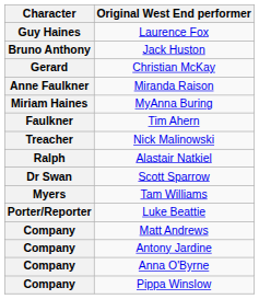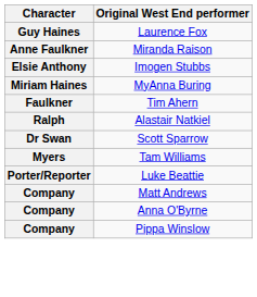 <table class="wikitable">
 <tr>
 <th scope="col">Character</th>
 <th scope="col" class="unsortable">Original West End performer</th>
 </tr>
 <tr>
 <th scope="row">Guy Haines</th>
 <td align="center" colspan="1"><a href='#'>Laurence Fox</a></td>
 </tr>
 <tr>
-<th scope="row">Bruno Anthony</th>
-<td align="center" colspan="1"><a href='#'>Jack Huston</a></td>
+<th scope="row">Anne Faulkner</th>
+<td align="center" colspan="1"><a href='#'>Miranda Raison</a></td>
 </tr>
 <tr>
-<th scope="row">Gerard</th>
-<td align="center" colspan="1"><a href='#'>Christian McKay</a></td>
-</tr>
-<tr>
-<th scope="row">Anne Faulkner</th>
-<td align="center" colspan="1"><a href='#'>Miranda Raison</a></td>
+<th scope="row">Elsie Anthony</th>
+<td align="center" colspan="1"><a href='#'>Imogen Stubbs</a></td>
 </tr>
 <tr>
 <th scope="row">Miriam Haines</th>
 <td align="center" colspan="1"><a href='#'>MyAnna Buring</a></td>
 </tr>
 <tr>
 <th scope="row">Faulkner</th>
 <td align="center" colspan="1"><a href='#'>Tim Ahern</a></td>
-</tr>
-<tr>
-<th scope="row">Treacher</th>
-<td align="center" colspan="1"><a href='#'>Nick Malinowski</a></td>
 </tr>
 <tr>
 <th scope="row">Ralph</th>
 <td align="center" colspan="1"><a href='#'>Alastair Natkiel</a></td>
 </tr>
 <tr>
 <th scope="row">Dr Swan</th>
 <td align="center" colspan="1"><a href='#'>Scott Sparrow</a></td>
 </tr>
 <tr>
 <th scope="row">Myers</th>
 <td align="center" colspan="1"><a href='#'>Tam Williams</a></td>
 </tr>
 <tr>
 <th scope="row">Porter/Reporter</th>
 <td align="center" colspan="1"><a href='#'>Luke Beattie</a></td>
 </tr>
 <tr>
 <th scope="row">Company</th>
 <td align="center" colspan="1"><a href='#'>Matt Andrews</a></td>
 </tr>
 <tr>
 <th scope="row">Company</th>
-<td align="center" colspan="1"><a href='#'>Antony Jardine</a></td>
-</tr>
-<tr>
-<th scope="row">Company</th>
 <td align="center" colspan="1"><a href='#'>Anna O'Byrne</a></td>
 </tr>
 <tr>
 <th scope="row">Company</th>
 <td align="center" colspan="1"><a href='#'>Pippa Winslow</a></td>
 </tr>
 </table>
